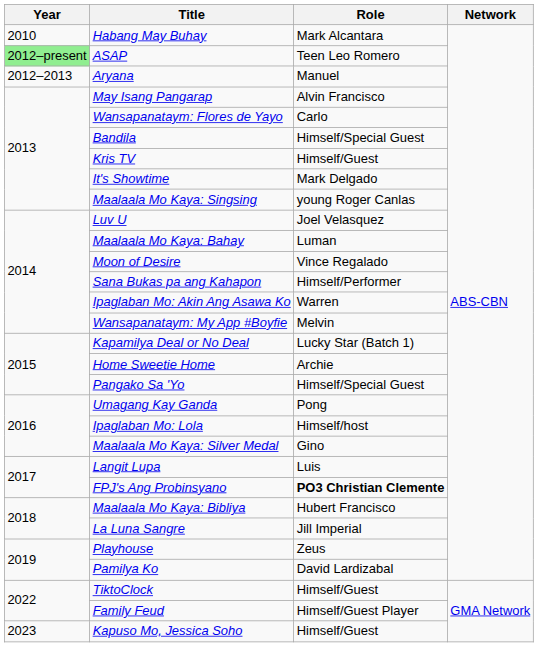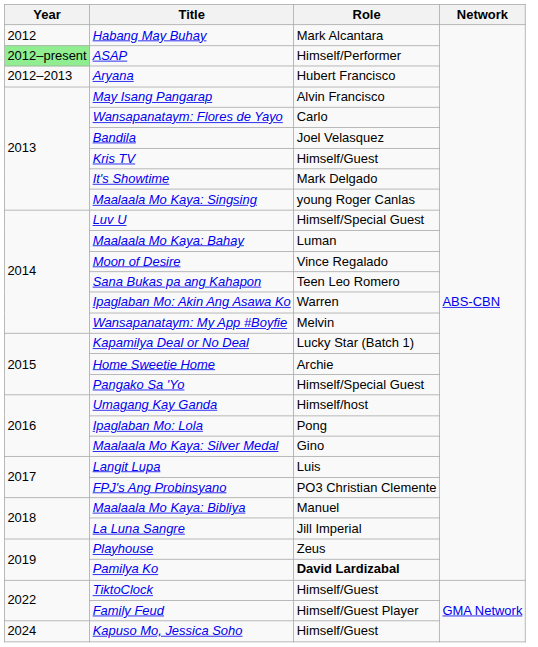 <table class="wikitable sortable">
 <tr>
 <th>Year</th>
 <th>Title</th>
 <th>Role</th>
 <th>Network</th>
 </tr>
 <tr>
-<td>2010</td>
+<td>2012</td>
 <td><em><a href='#'>Habang May Buhay</a></em></td>
 <td>Mark Alcantara</td>
 <td rowspan="27"><a href='#'>ABS-CBN</a></td>
 </tr>
 <tr>
 <td style="background: lightgreen;">2012–present</td>
 <td><em><a href='#'>ASAP</a></em></td>
-<td>Teen Leo Romero</td>
+<td>Himself/Performer</td>
 </tr>
 <tr>
 <td>2012–2013</td>
 <td><em><a href='#'>Aryana</a></em></td>
-<td>Manuel</td>
+<td>Hubert Francisco</td>
 </tr>
 <tr>
 <td rowspan=6>2013</td>
 <td><em><a href='#'>May Isang Pangarap</a></em></td>
 <td>Alvin Francisco</td>
 </tr>
 <tr>
 <td><em><a href='#'>Wansapanataym: Flores de Yayo</a></em></td>
 <td>Carlo</td>
 </tr>
 <tr>
 <td><em><a href='#'>Bandila</a></em></td>
-<td>Himself/Special Guest</td>
+<td>Joel Velasquez</td>
 </tr>
 <tr>
 <td><em><a href='#'>Kris TV</a></em></td>
 <td>Himself/Guest</td>
 </tr>
 <tr>
 <td><em><a href='#'>It's Showtime</a></em></td>
 <td>Mark Delgado</td>
 </tr>
 <tr>
 <td><em><a href='#'>Maalaala Mo Kaya: Singsing</a></em></td>
 <td>young Roger Canlas</td>
 </tr>
 <tr>
 <td rowspan=6>2014</td>
 <td><em><a href='#'>Luv U</a></em></td>
-<td>Joel Velasquez</td>
+<td>Himself/Special Guest</td>
 </tr>
 <tr>
 <td><em><a href='#'>Maalaala Mo Kaya: Bahay</a></em></td>
 <td>Luman</td>
 </tr>
 <tr>
 <td><em><a href='#'>Moon of Desire</a></em></td>
 <td>Vince Regalado</td>
 </tr>
 <tr>
 <td><em><a href='#'>Sana Bukas pa ang Kahapon</a></em></td>
-<td>Himself/Performer</td>
+<td>Teen Leo Romero</td>
 </tr>
 <tr>
 <td><em><a href='#'>Ipaglaban Mo: Akin Ang Asawa Ko</a></em></td>
 <td>Warren</td>
 </tr>
 <tr>
 <td><em><a href='#'>Wansapanataym: My App #Boyfie</a></em></td>
 <td>Melvin</td>
 </tr>
 <tr>
 <td rowspan=3>2015</td>
 <td><em><a href='#'>Kapamilya Deal or No Deal</a></em></td>
 <td>Lucky Star (Batch 1)</td>
 </tr>
 <tr>
 <td><em><a href='#'>Home Sweetie Home</a></em></td>
 <td>Archie</td>
 </tr>
 <tr>
 <td><em><a href='#'>Pangako Sa 'Yo</a></em></td>
 <td>Himself/Special Guest</td>
 </tr>
 <tr>
 <td rowspan=3>2016</td>
 <td><em><a href='#'>Umagang Kay Ganda</a></em></td>
-<td>Pong</td>
+<td>Himself/host</td>
 </tr>
 <tr>
 <td><em><a href='#'>Ipaglaban Mo: Lola</a></em></td>
-<td>Himself/host</td>
+<td>Pong</td>
 </tr>
 <tr>
 <td><em><a href='#'>Maalaala Mo Kaya: Silver Medal</a></em></td>
 <td>Gino</td>
 </tr>
 <tr>
 <td rowspan=2>2017</td>
 <td><em><a href='#'>Langit Lupa</a></em></td>
 <td>Luis</td>
 </tr>
 <tr>
 <td><em><a href='#'>FPJ's Ang Probinsyano</a></em></td>
-<td><strong>PO3 Christian Clemente</strong></td>
+<td>PO3 Christian Clemente</td>
 </tr>
 <tr>
 <td rowspan="2">2018</td>
 <td><em><a href='#'>Maalaala Mo Kaya: Bibliya</a></em></td>
-<td>Hubert Francisco</td>
+<td>Manuel</td>
 </tr>
 <tr>
 <td><em><a href='#'>La Luna Sangre</a></em></td>
 <td>Jill Imperial</td>
 </tr>
 <tr>
 <td rowspan="2">2019</td>
 <td><em><a href='#'>Playhouse</a></em></td>
 <td>Zeus</td>
 </tr>
 <tr>
 <td><em><a href='#'>Pamilya Ko</a></em></td>
-<td>David Lardizabal</td>
+<td><strong>David Lardizabal</strong></td>
 </tr>
 <tr>
 <td rowspan="2">2022</td>
 <td><em><a href='#'>TiktoClock</a></em></td>
 <td>Himself/Guest</td>
 <td rowspan="3"><a href='#'>GMA Network</a></td>
 </tr>
 <tr>
 <td><em><a href='#'>Family Feud</a></em></td>
 <td>Himself/Guest Player</td>
 </tr>
 <tr>
-<td>2023</td>
+<td>2024</td>
 <td><em><a href='#'>Kapuso Mo, Jessica Soho</a></em></td>
 <td>Himself/Guest</td>
 </tr>
 </table>
